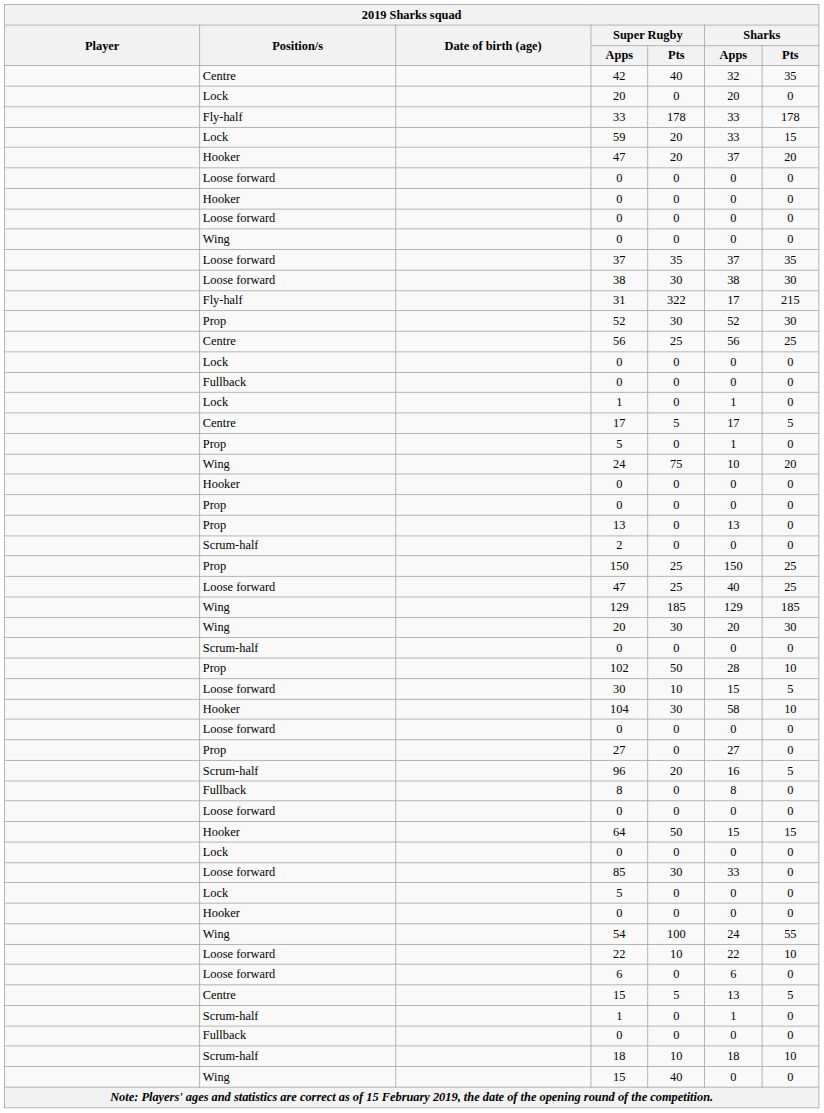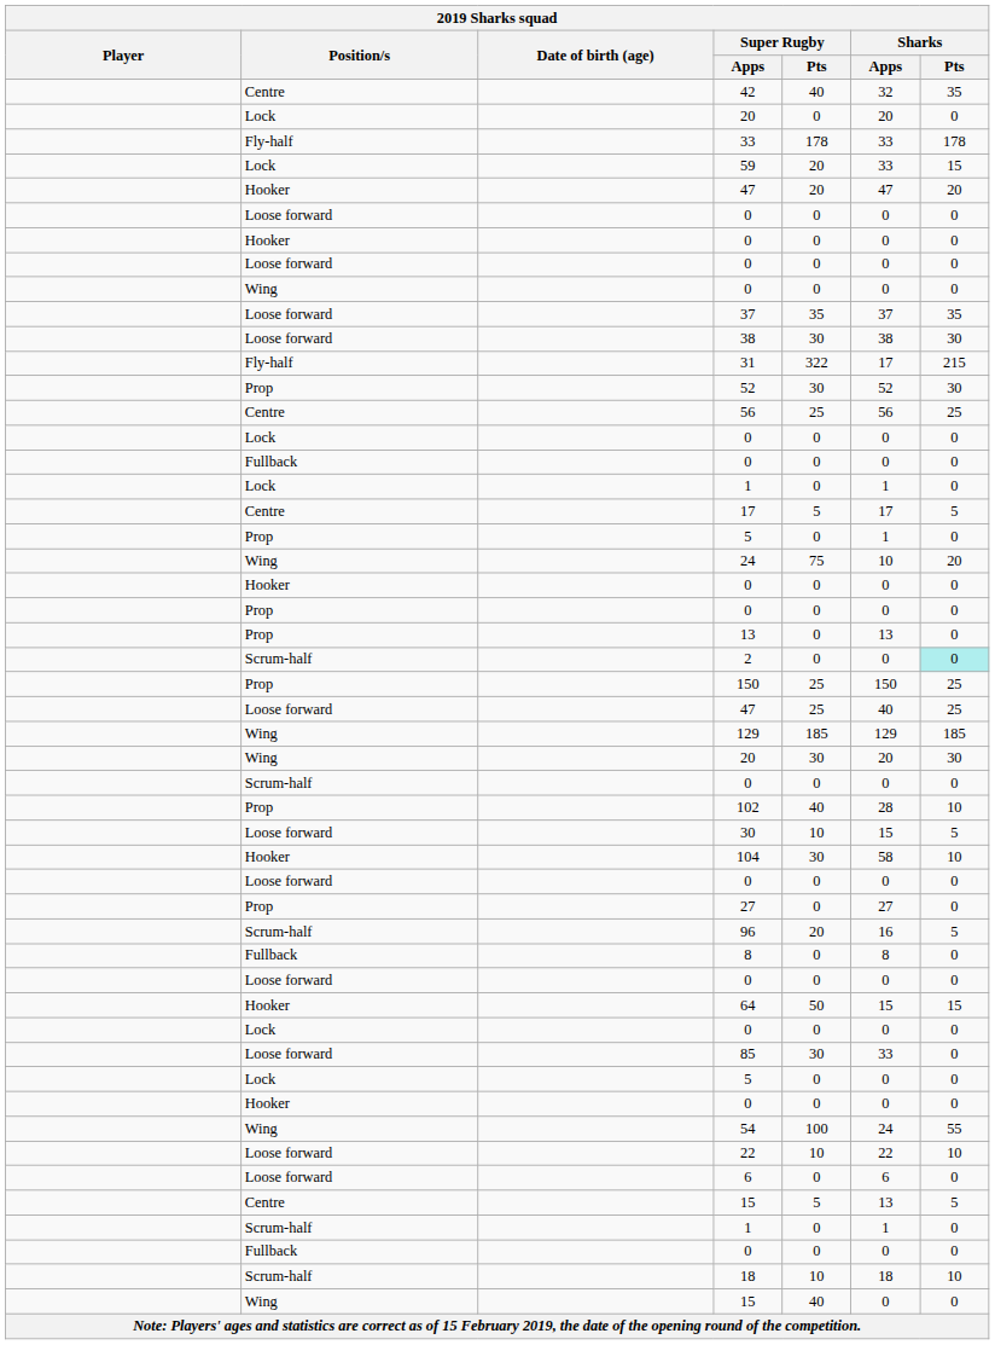 <table class="wikitable sortable" style="text-align:left; font-size:90%; width:75%">
 <tr>
 <th colspan=100%>2019 Sharks squad</th>
 </tr>
 <tr>
 <th style="width:24%;" rowspan=2>Player</th>
 <th style="width:24%;" rowspan=2>Position/s</th>
 <th style="width:24%;" rowspan=2>Date of birth (age)</th>
 <th colspan=2>Super Rugby</th>
 <th colspan=2>Sharks</th>
 </tr>
 <tr>
 <th style="width:7%;">Apps</th>
 <th style="width:7%;">Pts</th>
 <th style="width:7%;">Apps</th>
 <th style="width:7%;">Pts<br></th>
 </tr>
 <tr>
 <td> </td>
 <td>Centre</td>
 <td></td>
 <td style="text-align:center;">42</td>
 <td style="text-align:center;">40</td>
 <td style="text-align:center;">32</td>
 <td style="text-align:center;">35</td>
 </tr>
 <tr>
 <td> </td>
 <td>Lock</td>
 <td></td>
 <td style="text-align:center;">20</td>
 <td style="text-align:center;">0</td>
 <td style="text-align:center;">20</td>
 <td style="text-align:center;">0</td>
 </tr>
 <tr>
 <td> </td>
 <td>Fly-half</td>
 <td></td>
 <td style="text-align:center;">33</td>
 <td style="text-align:center;">178</td>
 <td style="text-align:center;">33</td>
 <td style="text-align:center;">178</td>
 </tr>
 <tr>
 <td> </td>
 <td>Lock</td>
 <td></td>
 <td style="text-align:center;">59</td>
 <td style="text-align:center;">20</td>
 <td style="text-align:center;">33</td>
 <td style="text-align:center;">15</td>
 </tr>
 <tr>
 <td> </td>
 <td>Hooker</td>
 <td></td>
 <td style="text-align:center;">47</td>
 <td style="text-align:center;">20</td>
-<td style="text-align:center;">37</td>
+<td style="text-align:center;">47</td>
 <td style="text-align:center;">20</td>
 </tr>
 <tr>
 <td> </td>
 <td>Loose forward</td>
 <td></td>
 <td style="text-align:center;">0</td>
 <td style="text-align:center;">0</td>
 <td style="text-align:center;">0</td>
 <td style="text-align:center;">0</td>
 </tr>
 <tr>
 <td> </td>
 <td>Hooker</td>
 <td></td>
 <td style="text-align:center;">0</td>
 <td style="text-align:center;">0</td>
 <td style="text-align:center;">0</td>
 <td style="text-align:center;">0</td>
 </tr>
 <tr>
 <td> </td>
 <td>Loose forward</td>
 <td></td>
 <td style="text-align:center;">0</td>
 <td style="text-align:center;">0</td>
 <td style="text-align:center;">0</td>
 <td style="text-align:center;">0</td>
 </tr>
 <tr>
 <td> </td>
 <td>Wing</td>
 <td></td>
 <td style="text-align:center;">0</td>
 <td style="text-align:center;">0</td>
 <td style="text-align:center;">0</td>
 <td style="text-align:center;">0</td>
 </tr>
 <tr>
 <td> </td>
 <td>Loose forward</td>
 <td></td>
 <td style="text-align:center;">37</td>
 <td style="text-align:center;">35</td>
 <td style="text-align:center;">37</td>
 <td style="text-align:center;">35</td>
 </tr>
 <tr>
 <td> </td>
 <td>Loose forward</td>
 <td></td>
 <td style="text-align:center;">38</td>
 <td style="text-align:center;">30</td>
 <td style="text-align:center;">38</td>
 <td style="text-align:center;">30</td>
 </tr>
 <tr>
 <td> </td>
 <td>Fly-half</td>
 <td></td>
 <td style="text-align:center;">31</td>
 <td style="text-align:center;">322</td>
 <td style="text-align:center;">17</td>
 <td style="text-align:center;">215</td>
 </tr>
 <tr>
 <td> </td>
 <td>Prop</td>
 <td></td>
 <td style="text-align:center;">52</td>
 <td style="text-align:center;">30</td>
 <td style="text-align:center;">52</td>
 <td style="text-align:center;">30</td>
 </tr>
 <tr>
 <td> </td>
 <td>Centre</td>
 <td></td>
 <td style="text-align:center;">56</td>
 <td style="text-align:center;">25</td>
 <td style="text-align:center;">56</td>
 <td style="text-align:center;">25</td>
 </tr>
 <tr>
 <td> </td>
 <td>Lock</td>
 <td></td>
 <td style="text-align:center;">0</td>
 <td style="text-align:center;">0</td>
 <td style="text-align:center;">0</td>
 <td style="text-align:center;">0</td>
 </tr>
 <tr>
 <td> </td>
 <td>Fullback</td>
 <td></td>
 <td style="text-align:center;">0</td>
 <td style="text-align:center;">0</td>
 <td style="text-align:center;">0</td>
 <td style="text-align:center;">0</td>
 </tr>
 <tr>
 <td> </td>
 <td>Lock</td>
 <td></td>
 <td style="text-align:center;">1</td>
 <td style="text-align:center;">0</td>
 <td style="text-align:center;">1</td>
 <td style="text-align:center;">0</td>
 </tr>
 <tr>
 <td> </td>
 <td>Centre</td>
 <td></td>
 <td style="text-align:center;">17</td>
 <td style="text-align:center;">5</td>
 <td style="text-align:center;">17</td>
 <td style="text-align:center;">5</td>
 </tr>
 <tr>
 <td> </td>
 <td>Prop</td>
 <td></td>
 <td style="text-align:center;">5</td>
 <td style="text-align:center;">0</td>
 <td style="text-align:center;">1</td>
 <td style="text-align:center;">0</td>
 </tr>
 <tr>
 <td> </td>
 <td>Wing</td>
 <td></td>
 <td style="text-align:center;">24</td>
 <td style="text-align:center;">75</td>
 <td style="text-align:center;">10</td>
 <td style="text-align:center;">20</td>
 </tr>
 <tr>
 <td> </td>
 <td>Hooker</td>
 <td></td>
 <td style="text-align:center;">0</td>
 <td style="text-align:center;">0</td>
 <td style="text-align:center;">0</td>
 <td style="text-align:center;">0</td>
 </tr>
 <tr>
 <td> </td>
 <td>Prop</td>
 <td></td>
 <td style="text-align:center;">0</td>
 <td style="text-align:center;">0</td>
 <td style="text-align:center;">0</td>
 <td style="text-align:center;">0</td>
 </tr>
 <tr>
 <td> </td>
 <td>Prop</td>
 <td></td>
 <td style="text-align:center;">13</td>
 <td style="text-align:center;">0</td>
 <td style="text-align:center;">13</td>
 <td style="text-align:center;">0</td>
 </tr>
 <tr>
 <td> </td>
 <td>Scrum-half</td>
 <td></td>
 <td style="text-align:center;">2</td>
 <td style="text-align:center;">0</td>
 <td style="text-align:center;">0</td>
-<td style="text-align:center;">0</td>
+<td style="background: paleturquoise; text-align:center;">0</td>
 </tr>
 <tr>
 <td> </td>
 <td>Prop</td>
 <td></td>
 <td style="text-align:center;">150</td>
 <td style="text-align:center;">25</td>
 <td style="text-align:center;">150</td>
 <td style="text-align:center;">25</td>
 </tr>
 <tr>
 <td> </td>
 <td>Loose forward</td>
 <td></td>
 <td style="text-align:center;">47</td>
 <td style="text-align:center;">25</td>
 <td style="text-align:center;">40</td>
 <td style="text-align:center;">25</td>
 </tr>
 <tr>
 <td> </td>
 <td>Wing</td>
 <td></td>
 <td style="text-align:center;">129</td>
 <td style="text-align:center;">185</td>
 <td style="text-align:center;">129</td>
 <td style="text-align:center;">185</td>
 </tr>
 <tr>
 <td> </td>
 <td>Wing</td>
 <td></td>
 <td style="text-align:center;">20</td>
 <td style="text-align:center;">30</td>
 <td style="text-align:center;">20</td>
 <td style="text-align:center;">30</td>
 </tr>
 <tr>
 <td> </td>
 <td>Scrum-half</td>
 <td></td>
 <td style="text-align:center;">0</td>
 <td style="text-align:center;">0</td>
 <td style="text-align:center;">0</td>
 <td style="text-align:center;">0</td>
 </tr>
 <tr>
 <td> </td>
 <td>Prop</td>
 <td></td>
 <td style="text-align:center;">102</td>
-<td style="text-align:center;">50</td>
+<td style="text-align:center;">40</td>
 <td style="text-align:center;">28</td>
 <td style="text-align:center;">10</td>
 </tr>
 <tr>
 <td> </td>
 <td>Loose forward</td>
 <td></td>
 <td style="text-align:center;">30</td>
 <td style="text-align:center;">10</td>
 <td style="text-align:center;">15</td>
 <td style="text-align:center;">5</td>
 </tr>
 <tr>
 <td> </td>
 <td>Hooker</td>
 <td></td>
 <td style="text-align:center;">104</td>
 <td style="text-align:center;">30</td>
 <td style="text-align:center;">58</td>
 <td style="text-align:center;">10</td>
 </tr>
 <tr>
 <td> </td>
 <td>Loose forward</td>
 <td></td>
 <td style="text-align:center;">0</td>
 <td style="text-align:center;">0</td>
 <td style="text-align:center;">0</td>
 <td style="text-align:center;">0</td>
 </tr>
 <tr>
 <td> </td>
 <td>Prop</td>
 <td></td>
 <td style="text-align:center;">27</td>
 <td style="text-align:center;">0</td>
 <td style="text-align:center;">27</td>
 <td style="text-align:center;">0</td>
 </tr>
 <tr>
 <td> </td>
 <td>Scrum-half</td>
 <td></td>
 <td style="text-align:center;">96</td>
 <td style="text-align:center;">20</td>
 <td style="text-align:center;">16</td>
 <td style="text-align:center;">5</td>
 </tr>
 <tr>
 <td> </td>
 <td>Fullback</td>
 <td></td>
 <td style="text-align:center;">8</td>
 <td style="text-align:center;">0</td>
 <td style="text-align:center;">8</td>
 <td style="text-align:center;">0</td>
 </tr>
 <tr>
 <td> </td>
 <td>Loose forward</td>
 <td></td>
 <td style="text-align:center;">0</td>
 <td style="text-align:center;">0</td>
 <td style="text-align:center;">0</td>
 <td style="text-align:center;">0</td>
 </tr>
 <tr>
 <td> </td>
 <td>Hooker</td>
 <td></td>
 <td style="text-align:center;">64</td>
 <td style="text-align:center;">50</td>
 <td style="text-align:center;">15</td>
 <td style="text-align:center;">15</td>
 </tr>
 <tr>
 <td> </td>
 <td>Lock</td>
 <td></td>
 <td style="text-align:center;">0</td>
 <td style="text-align:center;">0</td>
 <td style="text-align:center;">0</td>
 <td style="text-align:center;">0</td>
 </tr>
 <tr>
 <td> </td>
 <td>Loose forward</td>
 <td></td>
 <td style="text-align:center;">85</td>
 <td style="text-align:center;">30</td>
 <td style="text-align:center;">33</td>
 <td style="text-align:center;">0</td>
 </tr>
 <tr>
 <td> </td>
 <td>Lock</td>
 <td></td>
 <td style="text-align:center;">5</td>
 <td style="text-align:center;">0</td>
 <td style="text-align:center;">0</td>
 <td style="text-align:center;">0</td>
 </tr>
 <tr>
 <td> </td>
 <td>Hooker</td>
 <td></td>
 <td style="text-align:center;">0</td>
 <td style="text-align:center;">0</td>
 <td style="text-align:center;">0</td>
 <td style="text-align:center;">0</td>
 </tr>
 <tr>
 <td> </td>
 <td>Wing</td>
 <td></td>
 <td style="text-align:center;">54</td>
 <td style="text-align:center;">100</td>
 <td style="text-align:center;">24</td>
 <td style="text-align:center;">55</td>
 </tr>
 <tr>
 <td> </td>
 <td>Loose forward</td>
 <td></td>
 <td style="text-align:center;">22</td>
 <td style="text-align:center;">10</td>
 <td style="text-align:center;">22</td>
 <td style="text-align:center;">10</td>
 </tr>
 <tr>
 <td> </td>
 <td>Loose forward</td>
 <td></td>
 <td style="text-align:center;">6</td>
 <td style="text-align:center;">0</td>
 <td style="text-align:center;">6</td>
 <td style="text-align:center;">0</td>
 </tr>
 <tr>
 <td> </td>
 <td>Centre</td>
 <td></td>
 <td style="text-align:center;">15</td>
 <td style="text-align:center;">5</td>
 <td style="text-align:center;">13</td>
 <td style="text-align:center;">5</td>
 </tr>
 <tr>
 <td> </td>
 <td>Scrum-half</td>
 <td></td>
 <td style="text-align:center;">1</td>
 <td style="text-align:center;">0</td>
 <td style="text-align:center;">1</td>
 <td style="text-align:center;">0</td>
 </tr>
 <tr>
 <td> </td>
 <td>Fullback</td>
 <td></td>
 <td style="text-align:center;">0</td>
 <td style="text-align:center;">0</td>
 <td style="text-align:center;">0</td>
 <td style="text-align:center;">0</td>
 </tr>
 <tr>
 <td> </td>
 <td>Scrum-half</td>
 <td></td>
 <td style="text-align:center;">18</td>
 <td style="text-align:center;">10</td>
 <td style="text-align:center;">18</td>
 <td style="text-align:center;">10</td>
 </tr>
 <tr>
 <td> </td>
 <td>Wing</td>
 <td></td>
 <td style="text-align:center;">15</td>
 <td style="text-align:center;">40</td>
 <td style="text-align:center;">0</td>
 <td style="text-align:center;">0</td>
 </tr>
 <tr>
 <th colspan="100%" style="text-align:center;"><em>Note: Players' ages and statistics are correct as of 15 February 2019, the date of the opening round of the competition.</em></th>
 </tr>
 </table>
